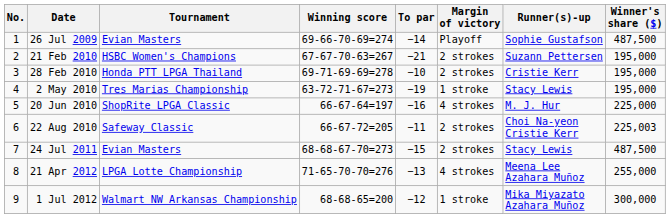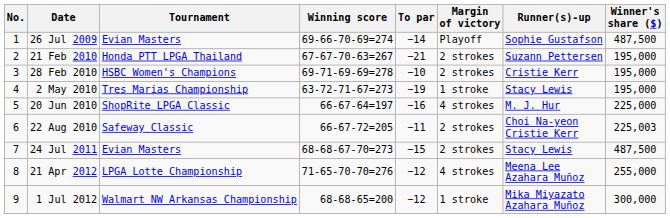 <table class="wikitable" style="font-size:95%;">
 <tr>
 <th>No.</th>
 <th>Date</th>
 <th>Tournament</th>
 <th>Winning score</th>
 <th>To par</th>
 <th>Margin<br>of victory</th>
 <th>Runner(s)-up</th>
 <th>Winner's<br>share (<a href='#'>$</a>)</th>
 </tr>
 <tr>
 <td align=center>1</td>
 <td align=right>26 Jul <a href='#'>2009</a></td>
 <td><a href='#'>Evian Masters</a></td>
 <td align=right>69-66-70-69=274</td>
 <td align=center>−14</td>
 <td>Playoff</td>
 <td> <a href='#'>Sophie Gustafson</a></td>
 <td align=center>487,500</td>
 </tr>
 <tr>
 <td align=center>2</td>
 <td align=right>21 Feb <a href='#'>2010</a></td>
-<td><a href='#'>HSBC Women's Champions</a></td>
+<td><a href='#'>Honda PTT LPGA Thailand</a></td>
 <td align=right>67-67-70-63=267</td>
 <td align=center>−21</td>
 <td>2 strokes</td>
 <td> <a href='#'>Suzann Pettersen</a></td>
 <td align=center>195,000</td>
 </tr>
 <tr>
 <td align=center>3</td>
 <td align=right>28 Feb 2010</td>
-<td><a href='#'>Honda PTT LPGA Thailand</a></td>
+<td><a href='#'>HSBC Women's Champions</a></td>
 <td align=right>69-71-69-69=278</td>
 <td align=center>−10</td>
 <td>2 strokes</td>
 <td> <a href='#'>Cristie Kerr</a></td>
 <td align=center>195,000</td>
 </tr>
 <tr>
 <td align=center>4</td>
 <td align=right>2 May 2010</td>
 <td><a href='#'>Tres Marias Championship</a></td>
 <td align=right>63-72-71-67=273</td>
 <td align=center>−19</td>
 <td>1 stroke</td>
 <td> <a href='#'>Stacy Lewis</a></td>
 <td align=center>195,000</td>
 </tr>
 <tr>
 <td align=center>5</td>
 <td align=right>20 Jun 2010</td>
 <td><a href='#'>ShopRite LPGA Classic</a></td>
 <td align=right>66-67-64=197</td>
 <td align=center>−16</td>
 <td>4 strokes</td>
 <td> <a href='#'>M. J. Hur</a></td>
 <td align=center>225,000</td>
 </tr>
 <tr>
 <td align=center>6</td>
 <td align=right>22 Aug 2010</td>
 <td><a href='#'>Safeway Classic</a></td>
 <td align=right>66-67-72=205</td>
 <td align=center>−11</td>
 <td>2 strokes</td>
 <td> <a href='#'>Choi Na-yeon</a> <br>  <a href='#'>Cristie Kerr</a></td>
 <td align=center>225,003</td>
 </tr>
 <tr>
 <td align=center>7</td>
 <td align=right>24 Jul <a href='#'>2011</a></td>
 <td><a href='#'>Evian Masters</a></td>
 <td align=right>68-68-67-70=273</td>
 <td align=center>−15</td>
 <td>2 strokes</td>
 <td> <a href='#'>Stacy Lewis</a></td>
 <td align=center>487,500</td>
 </tr>
 <tr>
 <td align=center>8</td>
 <td align=right>21 Apr <a href='#'>2012</a></td>
 <td><a href='#'>LPGA Lotte Championship</a></td>
 <td align=right>71-65-70-70=276</td>
-<td align=center>−13</td>
+<td align=center>−12</td>
 <td>4 strokes</td>
 <td> <a href='#'>Meena Lee</a> <br>  <a href='#'>Azahara Muñoz</a></td>
 <td align=center>255,000</td>
 </tr>
 <tr>
 <td align=center>9</td>
 <td align=right>1 Jul 2012</td>
 <td><a href='#'>Walmart NW Arkansas Championship</a></td>
 <td align=right>68-68-65=200</td>
 <td align=center>−12</td>
 <td>1 stroke</td>
 <td> <a href='#'>Mika Miyazato</a> <br>  <a href='#'>Azahara Muñoz</a></td>
 <td align=center>300,000</td>
 </tr>
 </table>
